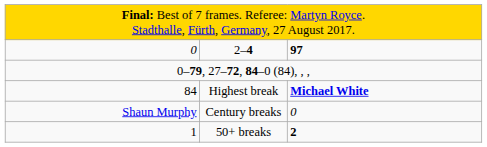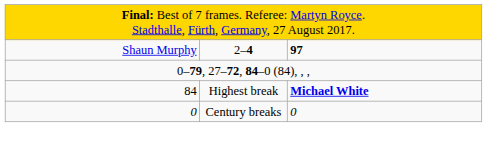 <table class="wikitable" style="font-size: 95%; margin: 1em auto 1em auto;">
 <tr>
 <td colspan="3" align="center" bgcolor="#ffd700"><strong>Final:</strong> Best of 7 frames. Referee: <a href='#'>Martyn Royce</a>.<br><a href='#'>Stadthalle</a>, <a href='#'>Fürth</a>, <a href='#'>Germany</a>, 27 August 2017.</td>
 </tr>
 <tr>
-<td align="right"><em>0</em></td>
+<td width="230" align="right"><a href='#'>Shaun Murphy</a><br></td>
 <td width="100" align="center">2–<strong>4</strong></td>
 <td><strong>97</strong></td>
 </tr>
 <tr>
 <td colspan="3" align="center" style="font-size: 100%">0–<strong>79</strong>, 27–<strong>72</strong>, <strong>84</strong>–0 (84),  , , </td>
 </tr>
 <tr>
 <td align="right">84</td>
 <td align="center">Highest break</td>
 <td width="230"><strong><a href='#'>Michael White</a></strong><br></td>
 </tr>
 <tr>
-<td width="230" align="right"><a href='#'>Shaun Murphy</a><br></td>
+<td align="right"><em>0</em></td>
 <td align="center">Century breaks</td>
 <td><em>0</em></td>
 </tr>
-<tr>
-<td align="right">1</td>
-<td align="center">50+ breaks</td>
-<td><strong>2</strong></td>
-</tr>
 </table>
